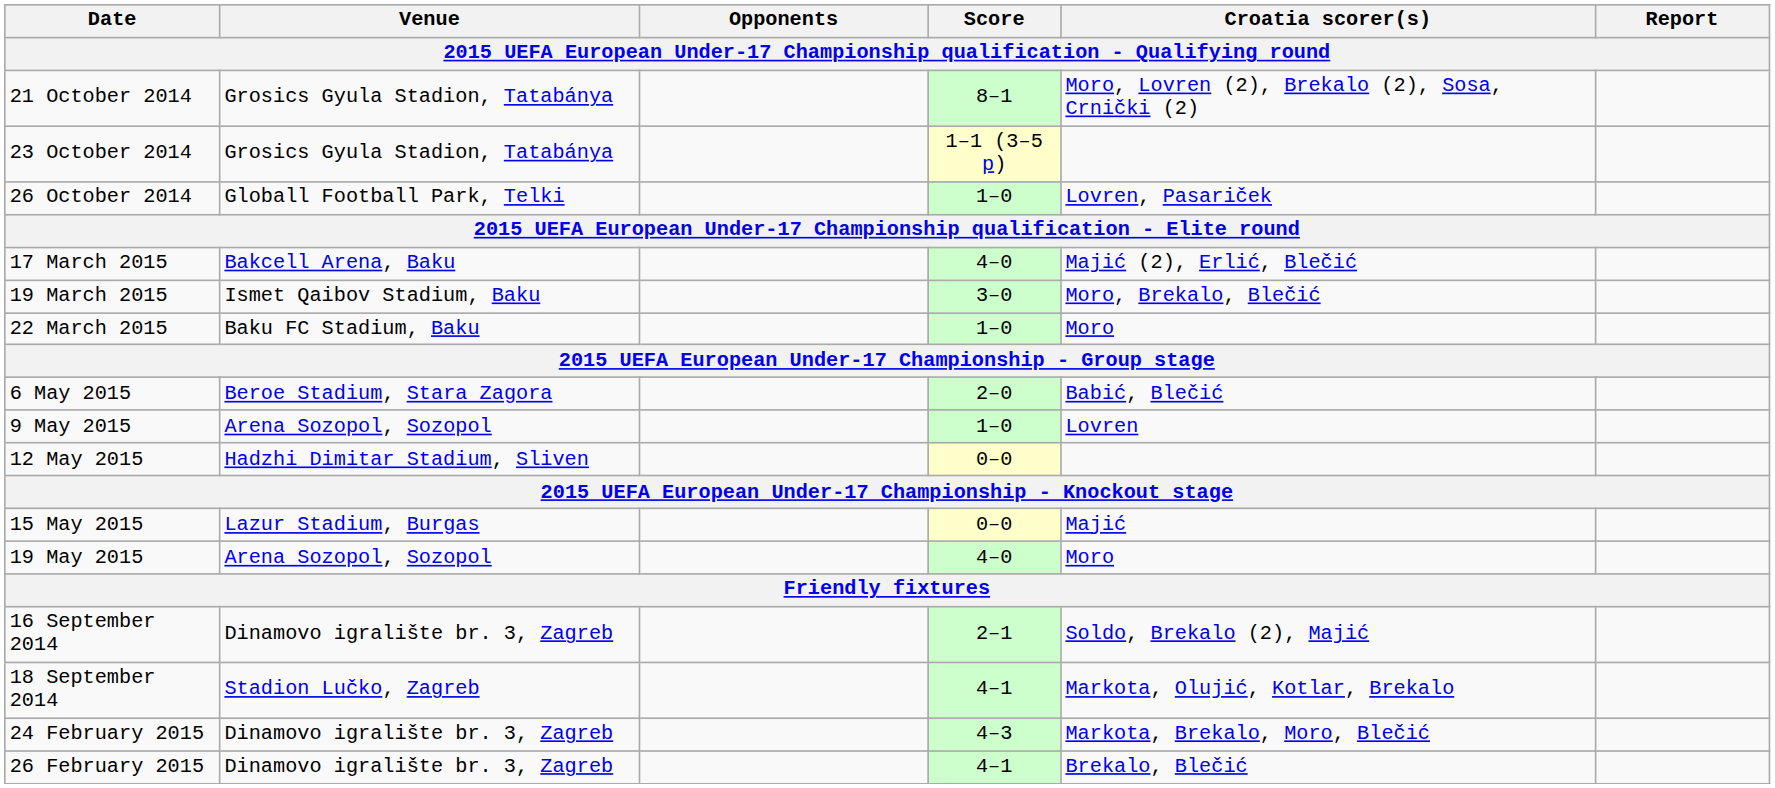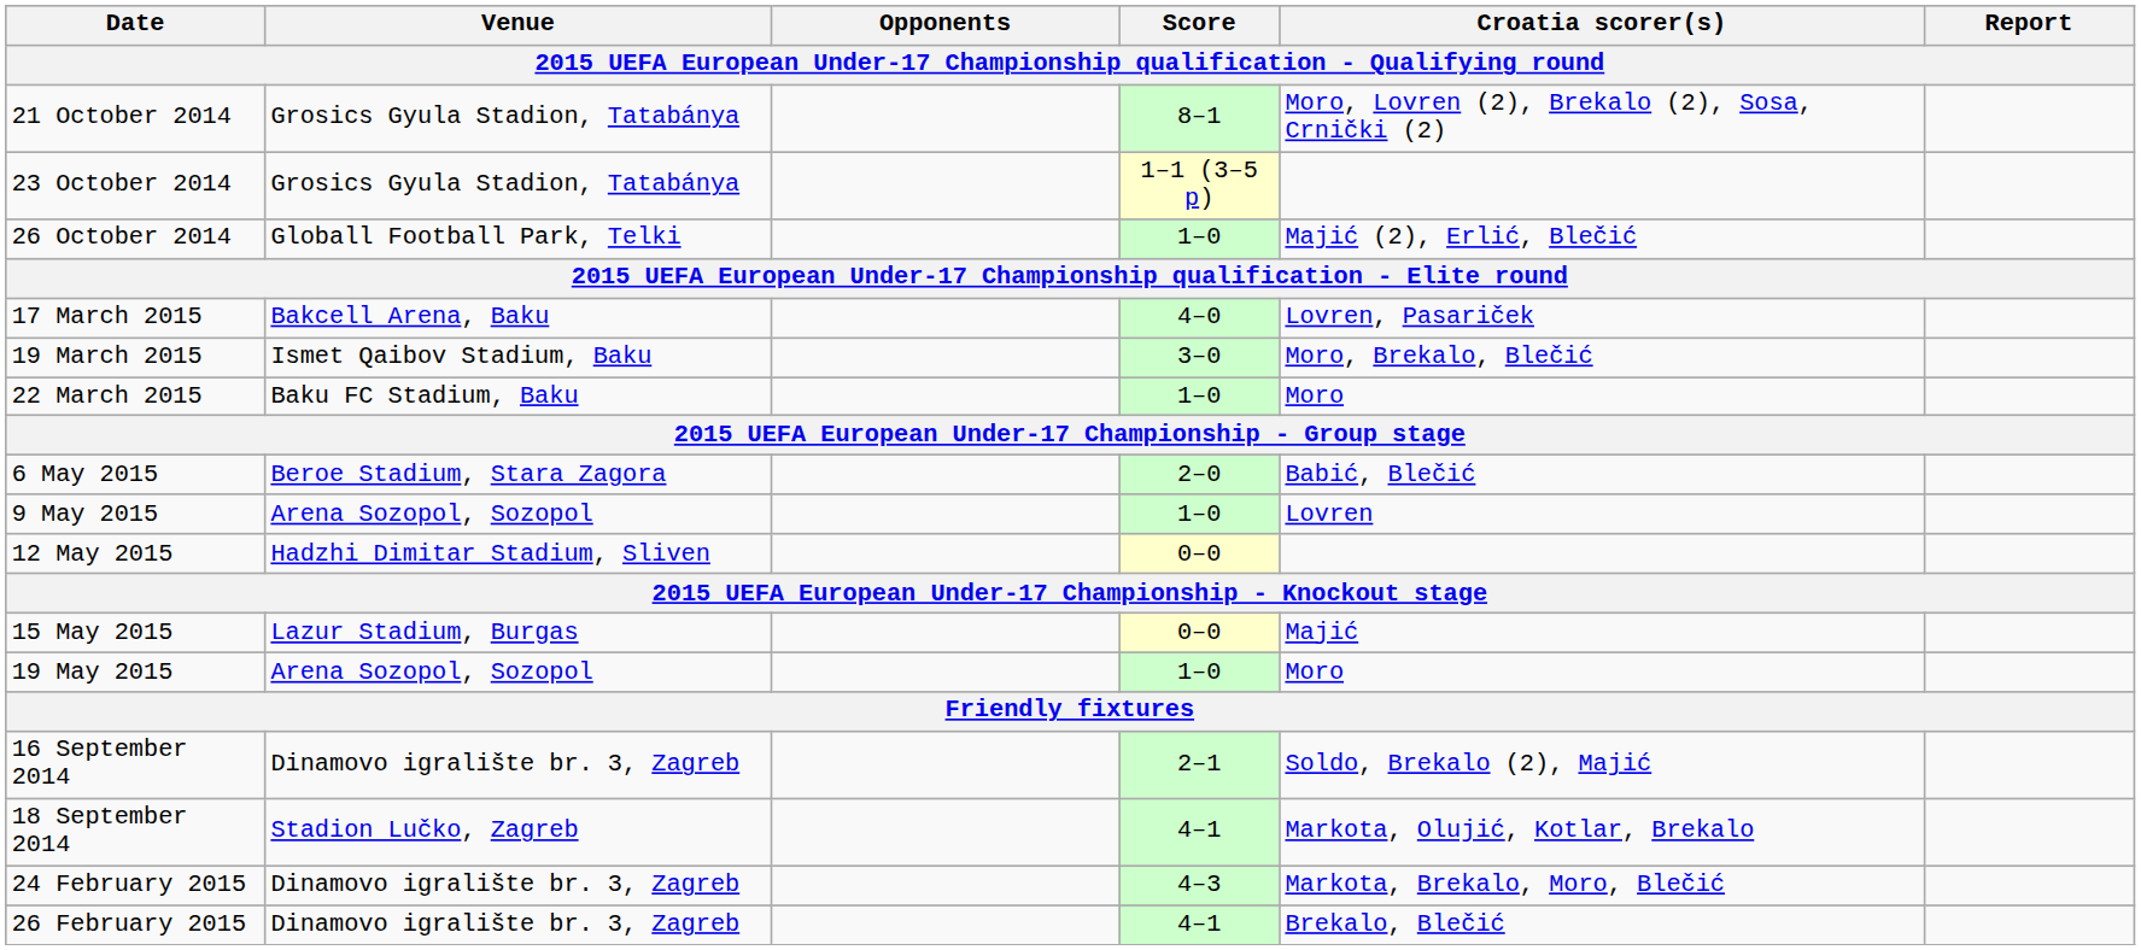 <table class="wikitable" style="font-size:95%;">
 <tr>
 <th width=125>Date</th>
 <th width=250>Venue</th>
 <th width=170>Opponents</th>
 <th width= 75>Score</th>
 <th width=320>Croatia scorer(s)</th>
 <th width=100>Report</th>
 </tr>
 <tr>
 <th colspan=7><a href='#'>2015 UEFA European Under-17 Championship qualification - Qualifying round</a></th>
 </tr>
 <tr>
 <td>21 October 2014</td>
 <td>Grosics Gyula Stadion, <a href='#'>Tatabánya</a></td>
 <td></td>
 <td align=center bgcolor=#CCFFCC>8–1</td>
 <td><a href='#'>Moro</a>, <a href='#'>Lovren</a> (2), <a href='#'>Brekalo</a> (2), <a href='#'>Sosa</a>, <a href='#'>Crnički</a> (2)</td>
 <td></td>
 </tr>
 <tr>
 <td>23 October 2014</td>
 <td>Grosics Gyula Stadion, <a href='#'>Tatabánya</a></td>
 <td></td>
 <td align=center bgcolor=#FFFFCC>1–1 (3–5 <a href='#'>p</a>)</td>
 <td></td>
 <td></td>
 </tr>
 <tr>
 <td>26 October 2014</td>
 <td>Globall Football Park, <a href='#'>Telki</a></td>
 <td></td>
 <td align=center bgcolor=#CCFFCC>1–0</td>
-<td><a href='#'>Lovren</a>, <a href='#'>Pasariček</a></td>
+<td><a href='#'>Majić</a> (2), <a href='#'>Erlić</a>, <a href='#'>Blečić</a></td>
 <td></td>
 </tr>
 <tr>
 <th colspan=7><a href='#'>2015 UEFA European Under-17 Championship qualification - Elite round</a></th>
 </tr>
 <tr>
 <td>17 March 2015</td>
 <td><a href='#'>Bakcell Arena</a>, <a href='#'>Baku</a></td>
 <td></td>
 <td align=center bgcolor=#CCFFCC>4–0</td>
-<td><a href='#'>Majić</a> (2), <a href='#'>Erlić</a>, <a href='#'>Blečić</a></td>
+<td><a href='#'>Lovren</a>, <a href='#'>Pasariček</a></td>
 <td></td>
 </tr>
 <tr>
 <td>19 March 2015</td>
 <td>Ismet Qaibov Stadium, <a href='#'>Baku</a></td>
 <td></td>
 <td align=center bgcolor=#CCFFCC>3–0</td>
 <td><a href='#'>Moro</a>, <a href='#'>Brekalo</a>, <a href='#'>Blečić</a></td>
 <td></td>
 </tr>
 <tr>
 <td>22 March 2015</td>
 <td>Baku FC Stadium, <a href='#'>Baku</a></td>
 <td></td>
 <td align=center bgcolor=#CCFFCC>1–0</td>
 <td><a href='#'>Moro</a></td>
 <td></td>
 </tr>
 <tr>
 <th colspan=7><a href='#'>2015 UEFA European Under-17 Championship - Group stage</a></th>
 </tr>
 <tr>
 <td>6 May 2015</td>
 <td><a href='#'>Beroe Stadium</a>, <a href='#'>Stara Zagora</a></td>
 <td></td>
 <td align=center bgcolor=#CCFFCC>2–0</td>
 <td><a href='#'>Babić</a>, <a href='#'>Blečić</a></td>
 <td></td>
 </tr>
 <tr>
 <td>9 May 2015</td>
 <td><a href='#'>Arena Sozopol</a>, <a href='#'>Sozopol</a></td>
 <td></td>
 <td align=center bgcolor=#CCFFCC>1–0</td>
 <td><a href='#'>Lovren</a></td>
 <td></td>
 </tr>
 <tr>
 <td>12 May 2015</td>
 <td><a href='#'>Hadzhi Dimitar Stadium</a>, <a href='#'>Sliven</a></td>
 <td></td>
 <td align=center bgcolor=#FFFFCC>0–0</td>
 <td></td>
 <td></td>
 </tr>
 <tr>
 <th colspan=7><a href='#'>2015 UEFA European Under-17 Championship - Knockout stage</a></th>
 </tr>
 <tr>
 <td>15 May 2015</td>
 <td><a href='#'>Lazur Stadium</a>, <a href='#'>Burgas</a></td>
 <td></td>
 <td align=center bgcolor=#FFFFCC>0–0</td>
 <td><a href='#'>Majić</a></td>
 <td></td>
 </tr>
 <tr>
 <td>19 May 2015</td>
 <td><a href='#'>Arena Sozopol</a>, <a href='#'>Sozopol</a></td>
 <td></td>
-<td align=center bgcolor=#CCFFCC>4–0</td>
+<td align=center bgcolor=#CCFFCC>1–0</td>
 <td><a href='#'>Moro</a></td>
 <td></td>
 </tr>
 <tr>
 <th colspan=7><a href='#'>Friendly fixtures</a></th>
 </tr>
 <tr>
 <td>16 September 2014</td>
 <td>Dinamovo igralište br. 3, <a href='#'>Zagreb</a></td>
 <td></td>
 <td align=center bgcolor=#CCFFCC>2–1</td>
 <td><a href='#'>Soldo</a>, <a href='#'>Brekalo</a> (2), <a href='#'>Majić</a></td>
 <td></td>
 </tr>
 <tr>
 <td>18 September 2014</td>
 <td><a href='#'>Stadion Lučko</a>, <a href='#'>Zagreb</a></td>
 <td></td>
 <td align=center bgcolor=#CCFFCC>4–1</td>
 <td><a href='#'>Markota</a>, <a href='#'>Olujić</a>, <a href='#'>Kotlar</a>, <a href='#'>Brekalo</a></td>
 <td></td>
 </tr>
 <tr>
 <td>24 February 2015</td>
 <td>Dinamovo igralište br. 3, <a href='#'>Zagreb</a></td>
 <td></td>
 <td align=center bgcolor=#CCFFCC>4–3</td>
 <td><a href='#'>Markota</a>, <a href='#'>Brekalo</a>, <a href='#'>Moro</a>, <a href='#'>Blečić</a></td>
 <td></td>
 </tr>
 <tr>
 <td>26 February 2015</td>
 <td>Dinamovo igralište br. 3, <a href='#'>Zagreb</a></td>
 <td></td>
 <td align=center bgcolor=#CCFFCC>4–1</td>
 <td><a href='#'>Brekalo</a>, <a href='#'>Blečić</a></td>
 <td></td>
 </tr>
 <tr>
 </tr>
 </table>
